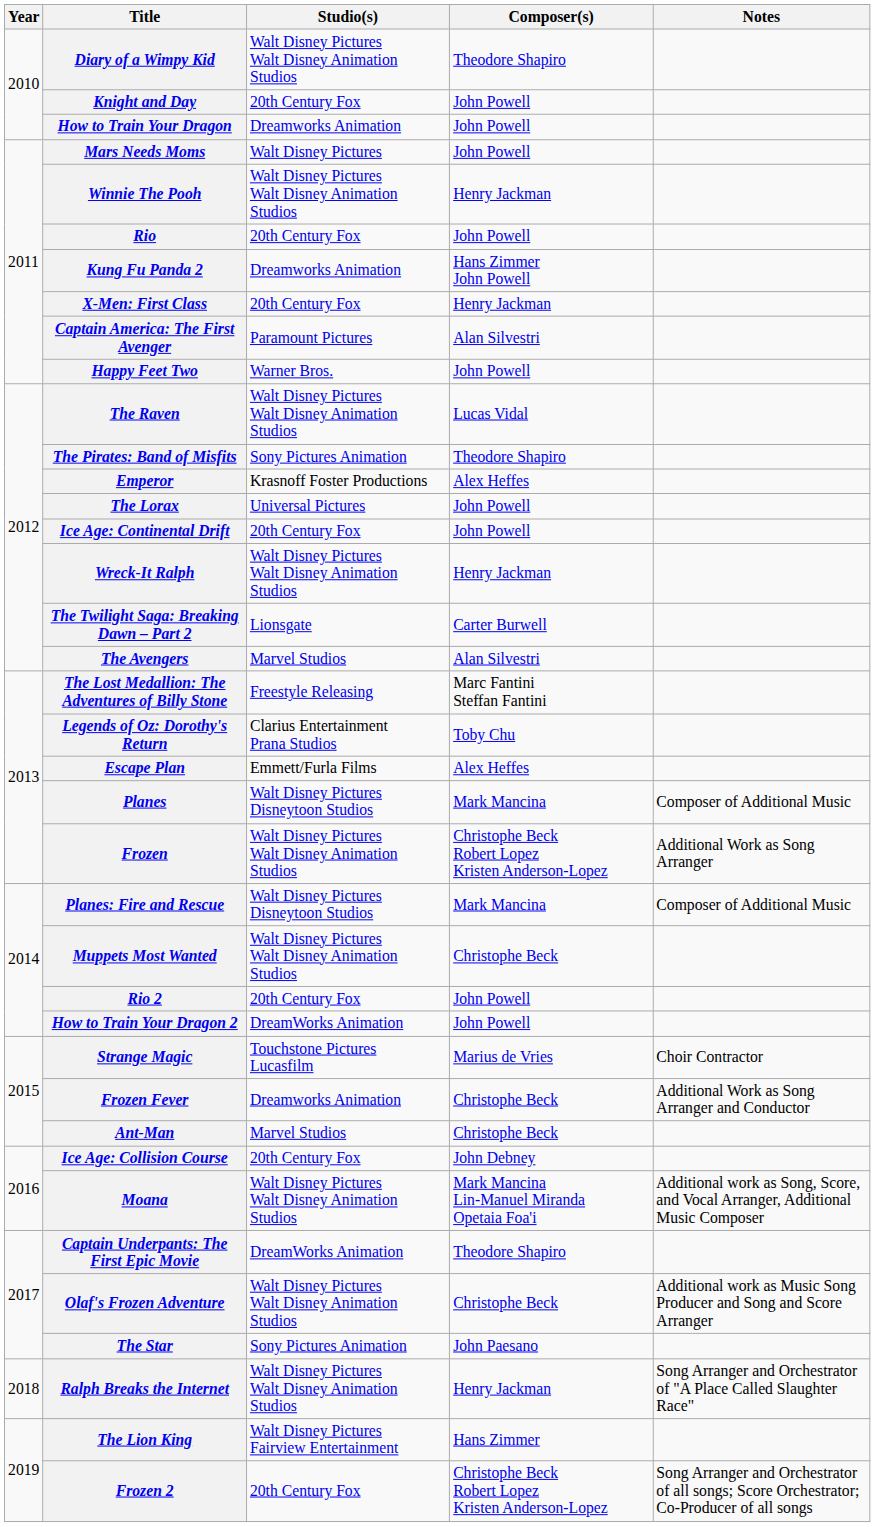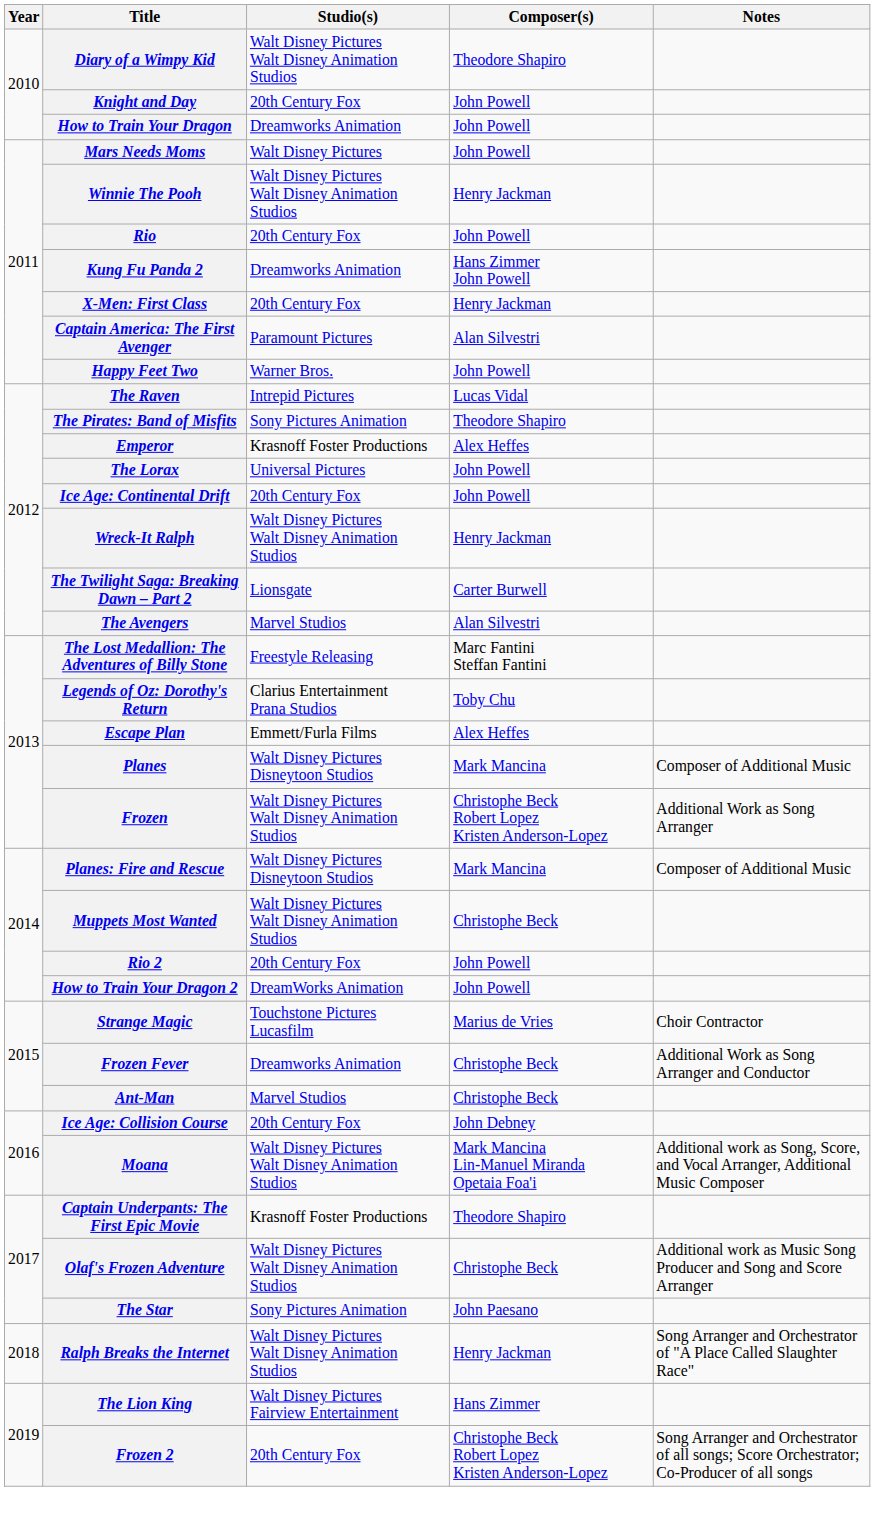 <table class="wikitable" width=100%>
 <tr>
 <th width=30>Year</th>
 <th width=200>Title</th>
 <th width=200>Studio(s)</th>
 <th width=200>Composer(s)</th>
 <th>Notes</th>
 </tr>
 <tr>
 <td rowspan="3">2010</td>
 <th><em><a href='#'>Diary of a Wimpy Kid</a></em></th>
 <td><a href='#'>Walt Disney Pictures</a><br><a href='#'>Walt Disney Animation Studios</a></td>
 <td><a href='#'>Theodore Shapiro</a></td>
 <td></td>
 </tr>
 <tr>
 <th><em><a href='#'>Knight and Day</a></em></th>
 <td><a href='#'>20th Century Fox</a></td>
 <td><a href='#'>John Powell</a></td>
 <td></td>
 </tr>
 <tr>
 <th><em><a href='#'>How to Train Your Dragon</a></em></th>
 <td><a href='#'>Dreamworks Animation</a></td>
 <td><a href='#'>John Powell</a></td>
 <td></td>
 </tr>
 <tr>
 <td rowspan="7">2011</td>
 <th><em><a href='#'>Mars Needs Moms</a></em></th>
 <td><a href='#'>Walt Disney Pictures</a></td>
 <td><a href='#'>John Powell</a></td>
 <td></td>
 </tr>
 <tr>
 <th><em><a href='#'>Winnie The Pooh</a></em></th>
 <td><a href='#'>Walt Disney Pictures</a><br><a href='#'>Walt Disney Animation Studios</a></td>
 <td><a href='#'>Henry Jackman</a></td>
 <td></td>
 </tr>
 <tr>
 <th><em><a href='#'>Rio</a></em></th>
 <td><a href='#'>20th Century Fox</a></td>
 <td><a href='#'>John Powell</a></td>
 <td></td>
 </tr>
 <tr>
 <th><em><a href='#'>Kung Fu Panda 2</a></em></th>
 <td><a href='#'>Dreamworks Animation</a></td>
 <td><a href='#'>Hans Zimmer</a><br><a href='#'>John Powell</a></td>
 <td></td>
 </tr>
 <tr>
 <th><em><a href='#'>X-Men: First Class</a></em></th>
 <td><a href='#'>20th Century Fox</a></td>
 <td><a href='#'>Henry Jackman</a></td>
 <td></td>
 </tr>
 <tr>
 <th><em><a href='#'>Captain America: The First Avenger</a></em></th>
 <td><a href='#'>Paramount Pictures</a></td>
 <td><a href='#'>Alan Silvestri</a></td>
 <td></td>
 </tr>
 <tr>
 <th><em><a href='#'>Happy Feet Two</a></em></th>
 <td><a href='#'>Warner Bros.</a></td>
 <td><a href='#'>John Powell</a></td>
 <td></td>
 </tr>
 <tr>
 <td rowspan="8">2012</td>
 <th><em><a href='#'>The Raven</a></em></th>
-<td><a href='#'>Walt Disney Pictures</a><br><a href='#'>Walt Disney Animation Studios</a></td>
+<td><a href='#'>Intrepid Pictures</a></td>
 <td><a href='#'>Lucas Vidal</a></td>
 <td></td>
 </tr>
 <tr>
 <th><em><a href='#'>The Pirates: Band of Misfits</a></em></th>
 <td><a href='#'>Sony Pictures Animation</a></td>
 <td><a href='#'>Theodore Shapiro</a></td>
 <td></td>
 </tr>
 <tr>
 <th><em><a href='#'>Emperor</a></em></th>
 <td>Krasnoff Foster Productions</td>
 <td><a href='#'>Alex Heffes</a></td>
 <td></td>
 </tr>
 <tr>
 <th><em><a href='#'>The Lorax</a></em></th>
 <td><a href='#'>Universal Pictures</a></td>
 <td><a href='#'>John Powell</a></td>
 <td></td>
 </tr>
 <tr>
 <th><em><a href='#'>Ice Age: Continental Drift</a></em></th>
 <td><a href='#'>20th Century Fox</a></td>
 <td><a href='#'>John Powell</a></td>
 <td></td>
 </tr>
 <tr>
 <th><em><a href='#'>Wreck-It Ralph</a></em></th>
 <td><a href='#'>Walt Disney Pictures</a><br><a href='#'>Walt Disney Animation Studios</a></td>
 <td><a href='#'>Henry Jackman</a></td>
 <td></td>
 </tr>
 <tr>
 <th><em><a href='#'>The Twilight Saga: Breaking Dawn – Part 2</a></em></th>
 <td><a href='#'>Lionsgate</a></td>
 <td><a href='#'>Carter Burwell</a></td>
 <td></td>
 </tr>
 <tr>
 <th><em><a href='#'>The Avengers</a></em></th>
 <td><a href='#'>Marvel Studios</a></td>
 <td><a href='#'>Alan Silvestri</a></td>
 <td></td>
 </tr>
 <tr>
 <td rowspan="5">2013</td>
 <th><em><a href='#'>The Lost Medallion: The Adventures of Billy Stone</a></em></th>
 <td><a href='#'>Freestyle Releasing</a></td>
 <td>Marc Fantini<br>Steffan Fantini</td>
 <td></td>
 </tr>
 <tr>
 <th><em><a href='#'>Legends of Oz: Dorothy's Return</a></em></th>
 <td>Clarius Entertainment<br><a href='#'>Prana Studios</a></td>
 <td><a href='#'>Toby Chu</a></td>
 <td></td>
 </tr>
 <tr>
 <th><em><a href='#'>Escape Plan</a></em></th>
 <td>Emmett/Furla Films</td>
 <td><a href='#'>Alex Heffes</a></td>
 <td></td>
 </tr>
 <tr>
 <th><em><a href='#'>Planes</a></em></th>
 <td><a href='#'>Walt Disney Pictures</a><br><a href='#'>Disneytoon Studios</a></td>
 <td><a href='#'>Mark Mancina</a></td>
 <td>Composer of Additional Music</td>
 </tr>
 <tr>
 <th><em><a href='#'>Frozen</a></em></th>
 <td><a href='#'>Walt Disney Pictures</a><br><a href='#'>Walt Disney Animation Studios</a></td>
 <td><a href='#'>Christophe Beck</a><br><a href='#'>Robert Lopez</a><br><a href='#'>Kristen Anderson-Lopez</a></td>
 <td>Additional Work as Song Arranger</td>
 </tr>
 <tr>
 <td rowspan="4">2014</td>
 <th><em><a href='#'>Planes: Fire and Rescue</a></em></th>
 <td><a href='#'>Walt Disney Pictures</a><br><a href='#'>Disneytoon Studios</a></td>
 <td><a href='#'>Mark Mancina</a></td>
 <td>Composer of Additional Music</td>
 </tr>
 <tr>
 <th><em><a href='#'>Muppets Most Wanted</a></em></th>
 <td><a href='#'>Walt Disney Pictures</a><br><a href='#'>Walt Disney Animation Studios</a></td>
 <td><a href='#'>Christophe Beck</a></td>
 <td></td>
 </tr>
 <tr>
 <th><em><a href='#'>Rio 2</a></em></th>
 <td><a href='#'>20th Century Fox</a></td>
 <td><a href='#'>John Powell</a></td>
 <td></td>
 </tr>
 <tr>
 <th><em><a href='#'>How to Train Your Dragon 2</a></em></th>
 <td><a href='#'>DreamWorks Animation</a></td>
 <td><a href='#'>John Powell</a></td>
 <td></td>
 </tr>
 <tr>
 <td rowspan="3">2015</td>
 <th><em><a href='#'>Strange Magic</a></em></th>
 <td><a href='#'>Touchstone Pictures</a><br><a href='#'>Lucasfilm</a></td>
 <td><a href='#'>Marius de Vries</a></td>
 <td>Choir Contractor</td>
 </tr>
 <tr>
 <th><em><a href='#'>Frozen Fever</a></em></th>
 <td><a href='#'>Dreamworks Animation</a></td>
 <td><a href='#'>Christophe Beck</a></td>
 <td>Additional Work as Song Arranger and Conductor</td>
 </tr>
 <tr>
 <th><em><a href='#'>Ant-Man</a></em></th>
 <td><a href='#'>Marvel Studios</a></td>
 <td><a href='#'>Christophe Beck</a></td>
 <td></td>
 </tr>
 <tr>
 <td rowspan="2">2016</td>
 <th><em><a href='#'>Ice Age: Collision Course</a></em></th>
 <td><a href='#'>20th Century Fox</a></td>
 <td><a href='#'>John Debney</a></td>
 <td></td>
 </tr>
 <tr>
 <th><em><a href='#'>Moana</a></em></th>
 <td><a href='#'>Walt Disney Pictures</a><br><a href='#'>Walt Disney Animation Studios</a></td>
 <td><a href='#'>Mark Mancina</a><br><a href='#'>Lin-Manuel Miranda</a><br><a href='#'>Opetaia Foa'i</a></td>
 <td>Additional work as Song, Score, and Vocal Arranger, Additional Music Composer</td>
 </tr>
 <tr>
 <td rowspan="3">2017</td>
 <th><em><a href='#'>Captain Underpants: The First Epic Movie</a></em></th>
-<td><a href='#'>DreamWorks Animation</a></td>
+<td>Krasnoff Foster Productions</td>
 <td><a href='#'>Theodore Shapiro</a></td>
 <td></td>
 </tr>
 <tr>
 <th><em><a href='#'>Olaf's Frozen Adventure</a></em></th>
 <td><a href='#'>Walt Disney Pictures</a><br><a href='#'>Walt Disney Animation Studios</a></td>
 <td><a href='#'>Christophe Beck</a></td>
 <td>Additional work as Music Song Producer and Song and Score Arranger</td>
 </tr>
 <tr>
 <th><em><a href='#'>The Star</a></em></th>
 <td><a href='#'>Sony Pictures Animation</a></td>
 <td><a href='#'>John Paesano</a></td>
 <td></td>
 </tr>
 <tr>
 <td>2018</td>
 <th><em><a href='#'>Ralph Breaks the Internet</a></em></th>
 <td><a href='#'>Walt Disney Pictures</a><br><a href='#'>Walt Disney Animation Studios</a></td>
 <td><a href='#'>Henry Jackman</a></td>
 <td>Song Arranger and Orchestrator of "A Place Called Slaughter Race"</td>
 </tr>
 <tr>
 <td rowspan="2">2019</td>
 <th><em><a href='#'>The Lion King</a></em></th>
 <td><a href='#'>Walt Disney Pictures</a><br><a href='#'>Fairview Entertainment</a></td>
 <td><a href='#'>Hans Zimmer</a></td>
 <td></td>
 </tr>
 <tr>
 <th><em><a href='#'>Frozen 2</a></em></th>
 <td><a href='#'>20th Century Fox</a></td>
 <td><a href='#'>Christophe Beck</a><br><a href='#'>Robert Lopez</a><br><a href='#'>Kristen Anderson-Lopez</a></td>
 <td>Song Arranger and Orchestrator of all songs; Score Orchestrator; Co-Producer of all songs</td>
 </tr>
 </table>
